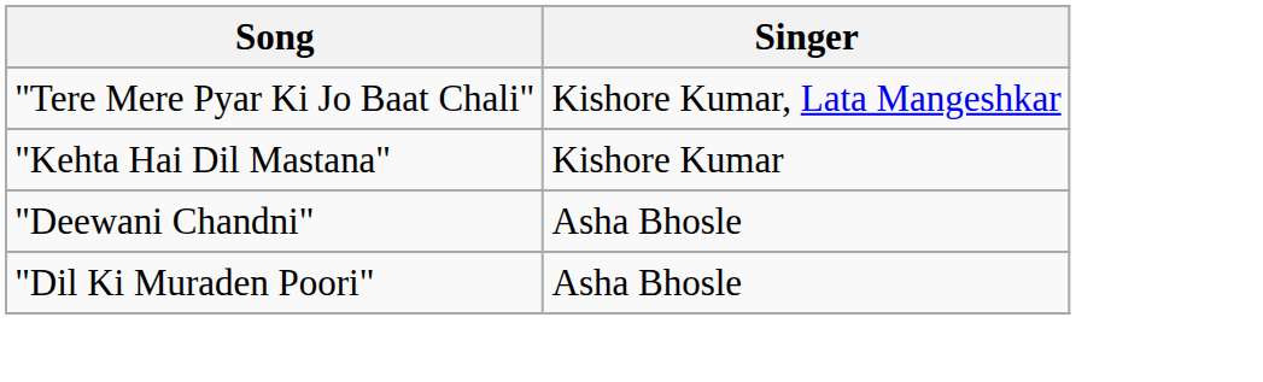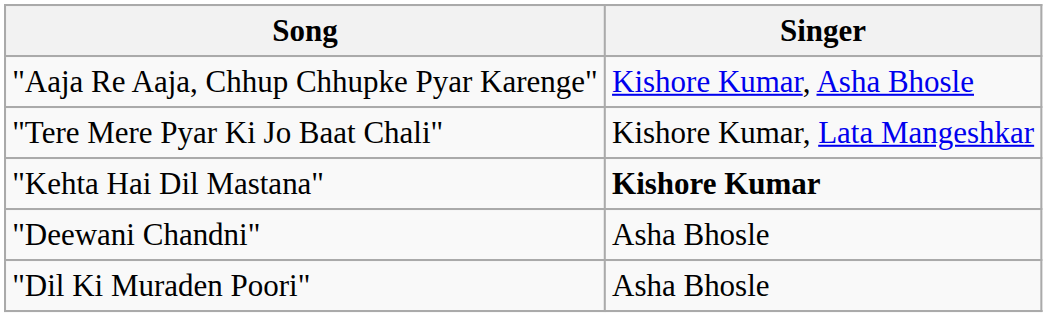 <table class="wikitable" style="font-size:95%;">
 <tr>
 <th>Song</th>
 <th>Singer</th>
+</tr>
+<tr>
+<td>"Aaja Re Aaja, Chhup Chhupke Pyar Karenge"</td>
+<td><a href='#'>Kishore Kumar</a>, <a href='#'>Asha Bhosle</a></td>
 </tr>
 <tr>
 <td>"Tere Mere Pyar Ki Jo Baat Chali"</td>
 <td>Kishore Kumar, <a href='#'>Lata Mangeshkar</a></td>
 </tr>
 <tr>
 <td>"Kehta Hai Dil Mastana"</td>
-<td>Kishore Kumar</td>
+<td><strong>Kishore Kumar</strong></td>
 </tr>
 <tr>
 <td>"Deewani Chandni"</td>
 <td>Asha Bhosle</td>
 </tr>
 <tr>
 <td>"Dil Ki Muraden Poori"</td>
 <td>Asha Bhosle</td>
 </tr>
 <tr>
 </tr>
 </table>
